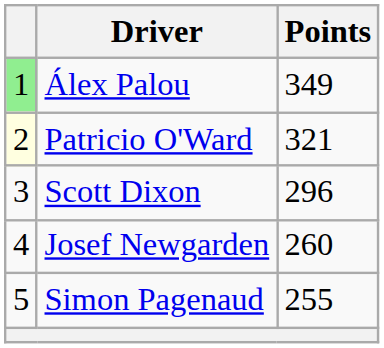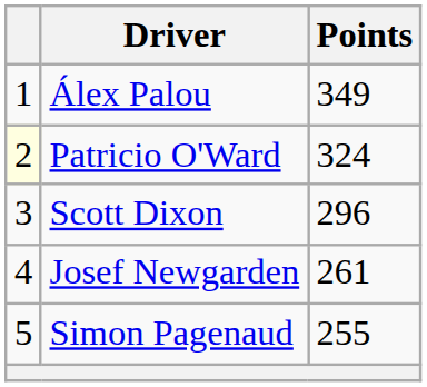 <table class="wikitable" style="font-size: 85%;">
 <tr>
 <th scope="col"></th>
 <th scope="col">Driver</th>
 <th scope="col">Points</th>
 </tr>
 <tr>
-<td align="center" style="background: lightgreen;">1</td>
+<td align="center">1</td>
 <td> <a href='#'>Álex Palou</a></td>
 <td align="left">349</td>
 </tr>
 <tr>
 <td align="center" style="background: lightyellow;">2</td>
 <td> <a href='#'>Patricio O'Ward</a></td>
-<td align="left">321</td>
+<td align="left">324</td>
 </tr>
 <tr>
 <td align="center">3</td>
 <td> <a href='#'>Scott Dixon</a></td>
 <td align="left">296</td>
 </tr>
 <tr>
 <td align="center">4</td>
 <td> <a href='#'>Josef Newgarden</a></td>
-<td align="left">260</td>
+<td align="left">261</td>
 </tr>
 <tr>
 <td align="center">5</td>
 <td> <a href='#'>Simon Pagenaud</a></td>
 <td align="left">255</td>
 </tr>
 <tr>
 <th colspan=4></th>
 </tr>
 </table>
